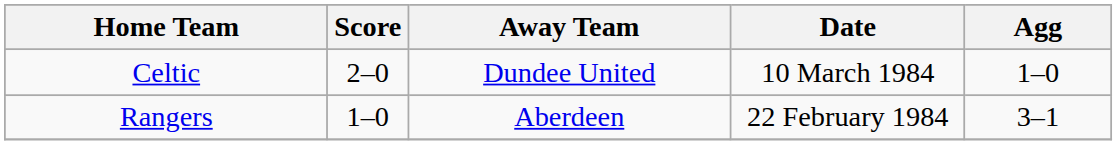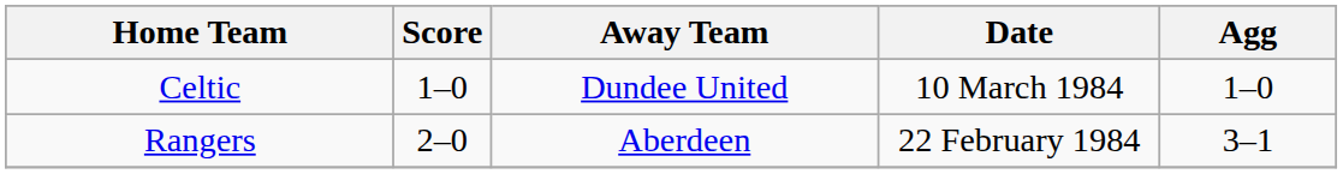 <table class="wikitable" style="text-align:center;">
 <tr>
 <th width=175>Home Team</th>
 <th width=20>Score</th>
 <th width=175>Away Team</th>
 <th width= 125>Date</th>
 <th width= 75>Agg</th>
 </tr>
 <tr>
 <td><a href='#'>Celtic</a></td>
-<td>2–0</td>
+<td>1–0</td>
 <td><a href='#'>Dundee United</a></td>
 <td>10 March 1984</td>
 <td>1–0</td>
 </tr>
 <tr>
 <td><a href='#'>Rangers</a></td>
-<td>1–0</td>
+<td>2–0</td>
 <td><a href='#'>Aberdeen</a></td>
 <td>22 February 1984</td>
 <td>3–1</td>
 </tr>
 <tr>
 </tr>
 </table>
